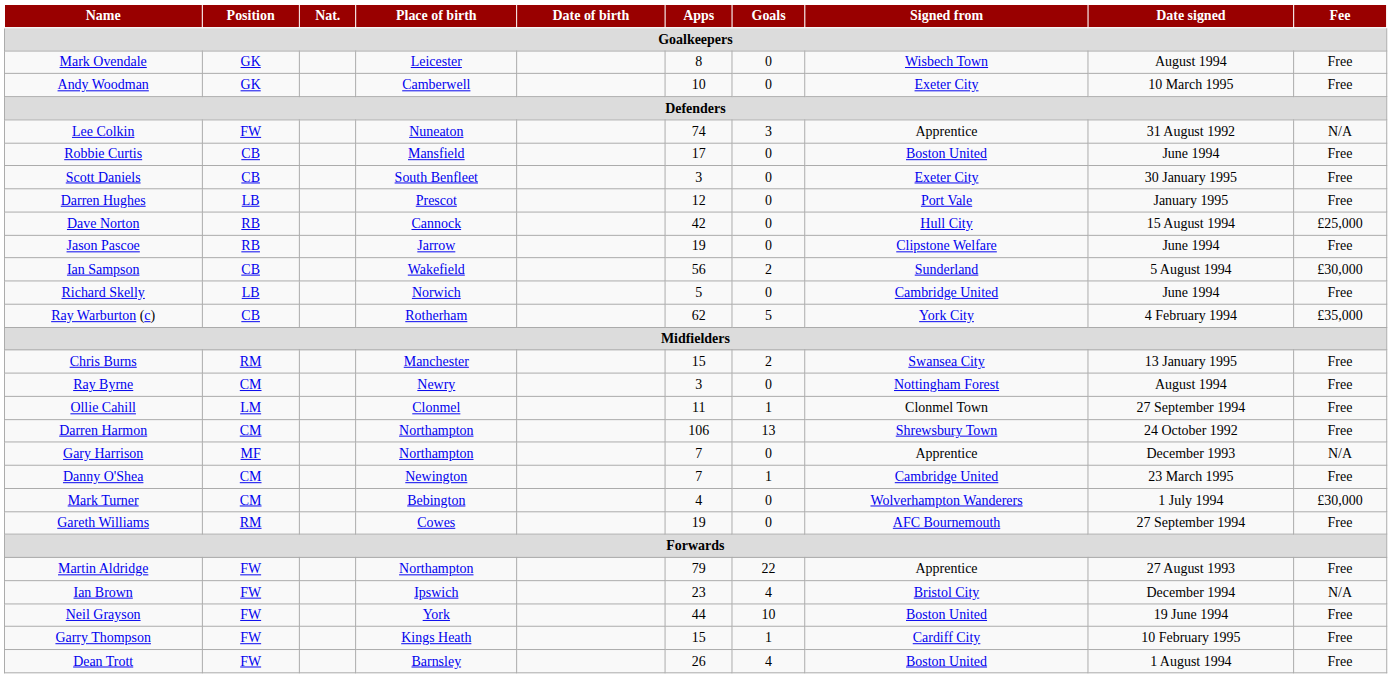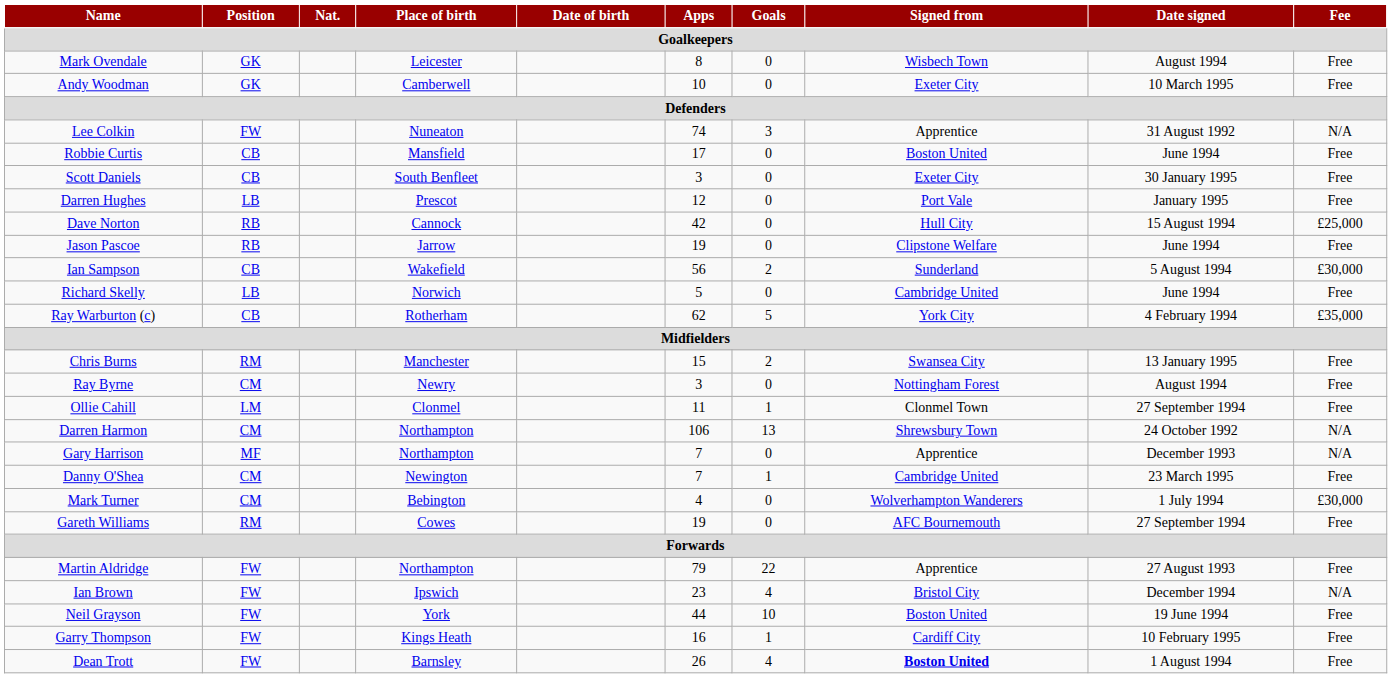 <table class="wikitable" style="text-align:center; font-size:90%; width:90%;">
 <tr>
 <th style="background:#900; color:white; border:1px solid #FFF; text-align:center;">Name</th>
 <th style="background:#900; color:white; border:1px solid #FFF; text-align:center;">Position</th>
 <th style="background:#900; color:white; border:1px solid #FFF; text-align:center;">Nat.</th>
 <th style="background:#900; color:white; border:1px solid #FFF; text-align:center;">Place of birth</th>
 <th style="background:#900; color:white; border:1px solid #FFF; text-align:center;">Date of birth</th>
 <th style="background:#900; color:white; border:1px solid #FFF; text-align:center;">Apps</th>
 <th style="background:#900; color:white; border:1px solid #FFF; text-align:center;">Goals</th>
 <th style="background:#900; color:white; border:1px solid #FFF; text-align:center;">Signed from</th>
 <th style="background:#900; color:white; border:1px solid #FFF; text-align:center;">Date signed</th>
 <th style="background:#900; color:white; border:1px solid #FFF; text-align:center;">Fee</th>
 </tr>
 <tr>
 <th colspan="12" style="background:#dcdcdc; text-align:center;">Goalkeepers</th>
 </tr>
 <tr>
 <td><a href='#'>Mark Ovendale</a></td>
 <td><a href='#'>GK</a></td>
 <td></td>
 <td><a href='#'>Leicester</a></td>
 <td></td>
 <td>8</td>
 <td>0</td>
 <td><a href='#'>Wisbech Town</a></td>
 <td>August 1994</td>
 <td>Free</td>
 </tr>
 <tr>
 <td><a href='#'>Andy Woodman</a></td>
 <td><a href='#'>GK</a></td>
 <td></td>
 <td><a href='#'>Camberwell</a></td>
 <td></td>
 <td>10</td>
 <td>0</td>
 <td><a href='#'>Exeter City</a></td>
 <td>10 March 1995</td>
 <td>Free</td>
 </tr>
 <tr>
 <th colspan="12" style="background:#dcdcdc; text-align:center;">Defenders</th>
 </tr>
 <tr>
 <td><a href='#'>Lee Colkin</a></td>
 <td><a href='#'>FW</a></td>
 <td></td>
 <td><a href='#'>Nuneaton</a></td>
 <td></td>
 <td>74</td>
 <td>3</td>
 <td>Apprentice</td>
 <td>31 August 1992</td>
 <td>N/A</td>
 </tr>
 <tr>
 <td><a href='#'>Robbie Curtis</a></td>
 <td><a href='#'>CB</a></td>
 <td></td>
 <td><a href='#'>Mansfield</a></td>
 <td></td>
 <td>17</td>
 <td>0</td>
 <td><a href='#'>Boston United</a></td>
 <td>June 1994</td>
 <td>Free</td>
 </tr>
 <tr>
 <td><a href='#'>Scott Daniels</a></td>
 <td><a href='#'>CB</a></td>
 <td></td>
 <td><a href='#'>South Benfleet</a></td>
 <td></td>
 <td>3</td>
 <td>0</td>
 <td><a href='#'>Exeter City</a></td>
 <td>30 January 1995</td>
 <td>Free</td>
 </tr>
 <tr>
 <td><a href='#'>Darren Hughes</a></td>
 <td><a href='#'>LB</a></td>
 <td></td>
 <td><a href='#'>Prescot</a></td>
 <td></td>
 <td>12</td>
 <td>0</td>
 <td><a href='#'>Port Vale</a></td>
 <td>January 1995</td>
 <td>Free</td>
 </tr>
 <tr>
 <td><a href='#'>Dave Norton</a></td>
 <td><a href='#'>RB</a></td>
 <td></td>
 <td><a href='#'>Cannock</a></td>
 <td></td>
 <td>42</td>
 <td>0</td>
 <td><a href='#'>Hull City</a></td>
 <td>15 August 1994</td>
 <td>£25,000</td>
 </tr>
 <tr>
 <td><a href='#'>Jason Pascoe</a></td>
 <td><a href='#'>RB</a></td>
 <td></td>
 <td><a href='#'>Jarrow</a></td>
 <td></td>
 <td>19</td>
 <td>0</td>
 <td><a href='#'>Clipstone Welfare</a></td>
 <td>June 1994</td>
 <td>Free</td>
 </tr>
 <tr>
 <td><a href='#'>Ian Sampson</a></td>
 <td><a href='#'>CB</a></td>
 <td></td>
 <td><a href='#'>Wakefield</a></td>
 <td></td>
 <td>56</td>
 <td>2</td>
 <td><a href='#'>Sunderland</a></td>
 <td>5 August 1994</td>
 <td>£30,000</td>
 </tr>
 <tr>
 <td><a href='#'>Richard Skelly</a></td>
 <td><a href='#'>LB</a></td>
 <td></td>
 <td><a href='#'>Norwich</a></td>
 <td></td>
 <td>5</td>
 <td>0</td>
 <td><a href='#'>Cambridge United</a></td>
 <td>June 1994</td>
 <td>Free</td>
 </tr>
 <tr>
 <td><a href='#'>Ray Warburton</a> (<a href='#'>c</a>)</td>
 <td><a href='#'>CB</a></td>
 <td></td>
 <td><a href='#'>Rotherham</a></td>
 <td></td>
 <td>62</td>
 <td>5</td>
 <td><a href='#'>York City</a></td>
 <td>4 February 1994</td>
 <td>£35,000</td>
 </tr>
 <tr>
 <th colspan="12" style="background:#dcdcdc; text-align:center;">Midfielders</th>
 </tr>
 <tr>
 <td><a href='#'>Chris Burns</a></td>
 <td><a href='#'>RM</a></td>
 <td></td>
 <td><a href='#'>Manchester</a></td>
 <td></td>
 <td>15</td>
 <td>2</td>
 <td><a href='#'>Swansea City</a></td>
 <td>13 January 1995</td>
 <td>Free</td>
 </tr>
 <tr>
 <td><a href='#'>Ray Byrne</a></td>
 <td><a href='#'>CM</a></td>
 <td></td>
 <td><a href='#'>Newry</a></td>
 <td></td>
 <td>3</td>
 <td>0</td>
 <td><a href='#'>Nottingham Forest</a></td>
 <td>August 1994</td>
 <td>Free</td>
 </tr>
 <tr>
 <td><a href='#'>Ollie Cahill</a></td>
 <td><a href='#'>LM</a></td>
 <td></td>
 <td><a href='#'>Clonmel</a></td>
 <td></td>
 <td>11</td>
 <td>1</td>
 <td>Clonmel Town</td>
 <td>27 September 1994</td>
 <td>Free</td>
 </tr>
 <tr>
 <td><a href='#'>Darren Harmon</a></td>
 <td><a href='#'>CM</a></td>
 <td></td>
 <td><a href='#'>Northampton</a></td>
 <td></td>
 <td>106</td>
 <td>13</td>
 <td><a href='#'>Shrewsbury Town</a></td>
 <td>24 October 1992</td>
-<td>Free</td>
+<td>N/A</td>
 </tr>
 <tr>
 <td><a href='#'>Gary Harrison</a></td>
 <td><a href='#'>MF</a></td>
 <td></td>
 <td><a href='#'>Northampton</a></td>
 <td></td>
 <td>7</td>
 <td>0</td>
 <td>Apprentice</td>
 <td>December 1993</td>
 <td>N/A</td>
 </tr>
 <tr>
 <td><a href='#'>Danny O'Shea</a></td>
 <td><a href='#'>CM</a></td>
 <td></td>
 <td><a href='#'>Newington</a></td>
 <td></td>
 <td>7</td>
 <td>1</td>
 <td><a href='#'>Cambridge United</a></td>
 <td>23 March 1995</td>
 <td>Free</td>
 </tr>
 <tr>
 <td><a href='#'>Mark Turner</a></td>
 <td><a href='#'>CM</a></td>
 <td></td>
 <td><a href='#'>Bebington</a></td>
 <td></td>
 <td>4</td>
 <td>0</td>
 <td><a href='#'>Wolverhampton Wanderers</a></td>
 <td>1 July 1994</td>
 <td>£30,000</td>
 </tr>
 <tr>
 <td><a href='#'>Gareth Williams</a></td>
 <td><a href='#'>RM</a></td>
 <td></td>
 <td><a href='#'>Cowes</a></td>
 <td></td>
 <td>19</td>
 <td>0</td>
 <td><a href='#'>AFC Bournemouth</a></td>
 <td>27 September 1994</td>
 <td>Free</td>
 </tr>
 <tr>
 <th colspan="12" style="background:#dcdcdc; text-align:center;">Forwards</th>
 </tr>
 <tr>
 <td><a href='#'>Martin Aldridge</a></td>
 <td><a href='#'>FW</a></td>
 <td></td>
 <td><a href='#'>Northampton</a></td>
 <td></td>
 <td>79</td>
 <td>22</td>
 <td>Apprentice</td>
 <td>27 August 1993</td>
 <td>Free</td>
 </tr>
 <tr>
 <td><a href='#'>Ian Brown</a></td>
 <td><a href='#'>FW</a></td>
 <td></td>
 <td><a href='#'>Ipswich</a></td>
 <td></td>
 <td>23</td>
 <td>4</td>
 <td><a href='#'>Bristol City</a></td>
 <td>December 1994</td>
 <td>N/A</td>
 </tr>
 <tr>
 <td><a href='#'>Neil Grayson</a></td>
 <td><a href='#'>FW</a></td>
 <td></td>
 <td><a href='#'>York</a></td>
 <td></td>
 <td>44</td>
 <td>10</td>
 <td><a href='#'>Boston United</a></td>
 <td>19 June 1994</td>
 <td>Free</td>
 </tr>
 <tr>
 <td><a href='#'>Garry Thompson</a></td>
 <td><a href='#'>FW</a></td>
 <td></td>
 <td><a href='#'>Kings Heath</a></td>
 <td></td>
-<td>15</td>
+<td>16</td>
 <td>1</td>
 <td><a href='#'>Cardiff City</a></td>
 <td>10 February 1995</td>
 <td>Free</td>
 </tr>
 <tr>
 <td><a href='#'>Dean Trott</a></td>
 <td><a href='#'>FW</a></td>
 <td></td>
 <td><a href='#'>Barnsley</a></td>
 <td></td>
 <td>26</td>
 <td>4</td>
-<td><a href='#'>Boston United</a></td>
+<td><strong><a href='#'>Boston United</a></strong></td>
 <td>1 August 1994</td>
 <td>Free</td>
 </tr>
 </table>
